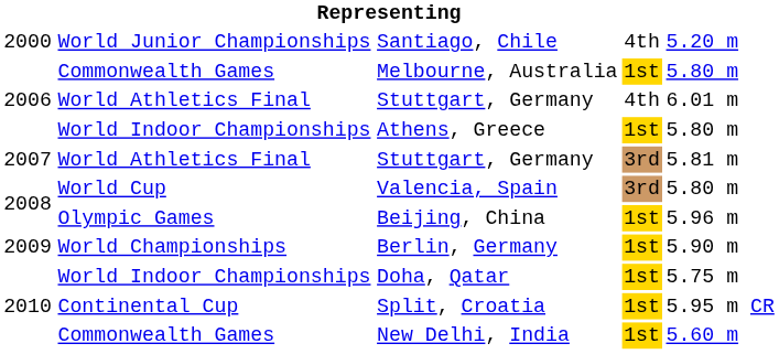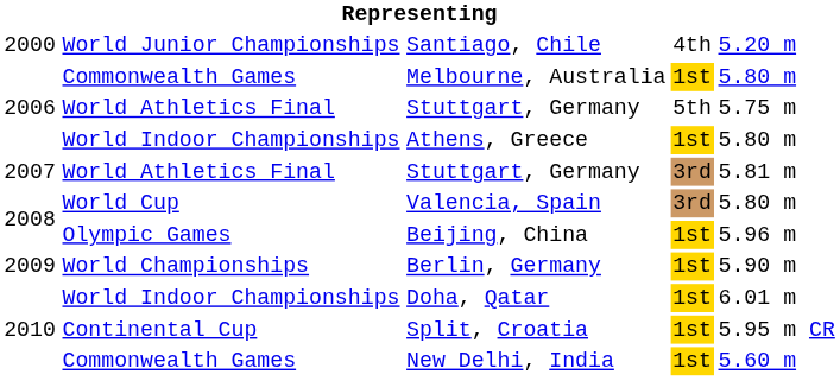 <table>
 <tr>
 <th colspan="6">Representing </th>
 </tr>
 <tr>
 <td>2000</td>
 <td><a href='#'>World Junior Championships</a></td>
 <td><a href='#'>Santiago</a>, <a href='#'>Chile</a></td>
 <td>4th</td>
 <td><a href='#'>5.20 m</a></td>
 </tr>
 <tr>
 <td rowspan=3>2006</td>
 <td><a href='#'>Commonwealth Games</a></td>
 <td><a href='#'>Melbourne</a>, Australia</td>
 <td bgcolor="gold">1st</td>
 <td><a href='#'>5.80 m</a></td>
 </tr>
 <tr>
 <td><a href='#'>World Athletics Final</a></td>
 <td><a href='#'>Stuttgart</a>, Germany</td>
-<td>4th</td>
-<td>6.01 m </td>
+<td>5th</td>
+<td>5.75 m</td>
 </tr>
 <tr>
 <td><a href='#'>World Indoor Championships</a></td>
 <td><a href='#'>Athens</a>, Greece</td>
 <td bgcolor="gold">1st</td>
 <td>5.80 m</td>
 </tr>
 <tr>
 <td>2007</td>
 <td><a href='#'>World Athletics Final</a></td>
 <td><a href='#'>Stuttgart</a>, Germany</td>
 <td bgcolor=cc9966>3rd</td>
 <td>5.81 m</td>
 </tr>
 <tr>
 <td rowspan=2>2008</td>
 <td><a href='#'>World Cup</a></td>
 <td><a href='#'>Valencia, Spain</a></td>
 <td bgcolor=cc9966>3rd</td>
 <td>5.80 m</td>
 </tr>
 <tr>
 <td><a href='#'>Olympic Games</a></td>
 <td><a href='#'>Beijing</a>, China</td>
 <td bgcolor="gold">1st</td>
 <td>5.96 m </td>
 </tr>
 <tr>
 <td>2009</td>
 <td><a href='#'>World Championships</a></td>
 <td><a href='#'>Berlin</a>, <a href='#'>Germany</a></td>
 <td bgcolor="gold">1st</td>
 <td>5.90 m</td>
 </tr>
 <tr>
 <td rowspan=3>2010</td>
 <td><a href='#'>World Indoor Championships</a></td>
 <td><a href='#'>Doha</a>, <a href='#'>Qatar</a></td>
 <td bgcolor="gold">1st</td>
-<td>5.75 m</td>
+<td>6.01 m </td>
 </tr>
 <tr>
 <td><a href='#'>Continental Cup</a></td>
 <td><a href='#'>Split</a>, <a href='#'>Croatia</a></td>
 <td bgcolor="gold">1st</td>
 <td>5.95 m <a href='#'>CR</a></td>
 </tr>
 <tr>
 <td><a href='#'>Commonwealth Games</a></td>
 <td><a href='#'>New Delhi</a>, <a href='#'>India</a></td>
 <td bgcolor="gold">1st</td>
 <td><a href='#'>5.60 m</a></td>
 </tr>
 </table>
